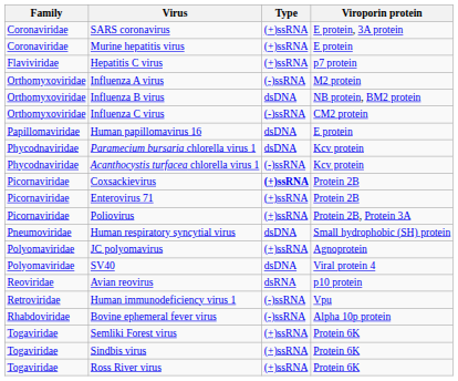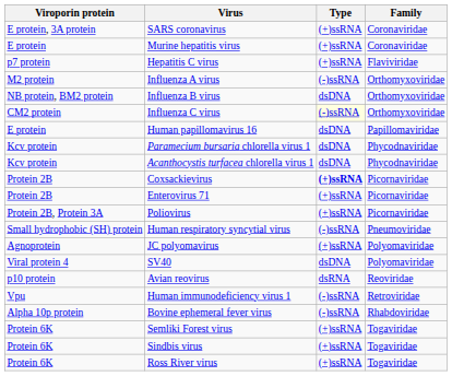 <table class="wikitable sortable">
 <tr>
-<th>Family</th>
+<th>Viroporin protein</th>
 <th>Virus</th>
 <th>Type</th>
-<th>Viroporin protein</th>
+<th>Family</th>
 </tr>
 <tr>
-<td><a href='#'>Coronaviridae</a></td>
+<td><a href='#'>E protein</a>, <a href='#'>3A protein</a></td>
 <td><a href='#'>SARS coronavirus</a></td>
 <td><a href='#'>(+)ssRNA</a></td>
-<td><a href='#'>E protein</a>, <a href='#'>3A protein</a></td>
+<td><a href='#'>Coronaviridae</a></td>
 </tr>
 <tr>
-<td><a href='#'>Coronaviridae</a></td>
+<td><a href='#'>E protein</a></td>
 <td><a href='#'>Murine hepatitis virus</a></td>
 <td><a href='#'>(+)ssRNA</a></td>
-<td><a href='#'>E protein</a></td>
+<td><a href='#'>Coronaviridae</a></td>
 </tr>
 <tr>
-<td><a href='#'>Flaviviridae</a></td>
+<td><a href='#'>p7 protein</a></td>
 <td><a href='#'>Hepatitis C virus</a></td>
 <td><a href='#'>(+)ssRNA</a></td>
-<td><a href='#'>p7 protein</a></td>
+<td><a href='#'>Flaviviridae</a></td>
 </tr>
 <tr>
-<td><a href='#'>Orthomyxoviridae</a></td>
+<td><a href='#'>M2 protein</a></td>
 <td><a href='#'>Influenza A virus</a></td>
 <td><a href='#'>(-)ssRNA</a></td>
-<td><a href='#'>M2 protein</a></td>
+<td><a href='#'>Orthomyxoviridae</a></td>
 </tr>
 <tr>
-<td><a href='#'>Orthomyxoviridae</a></td>
+<td><a href='#'>NB protein</a>, <a href='#'>BM2 protein</a></td>
 <td><a href='#'>Influenza B virus</a></td>
 <td><a href='#'>dsDNA</a></td>
-<td><a href='#'>NB protein</a>, <a href='#'>BM2 protein</a></td>
+<td><a href='#'>Orthomyxoviridae</a></td>
 </tr>
 <tr>
+<td><a href='#'>CM2 protein</a></td>
+<td><a href='#'>Influenza C virus</a></td>
+<td style="background: lightyellow;"><a href='#'>(-)ssRNA</a></td>
 <td><a href='#'>Orthomyxoviridae</a></td>
-<td><a href='#'>Influenza C virus</a></td>
-<td><a href='#'>(-)ssRNA</a></td>
-<td><a href='#'>CM2 protein</a></td>
 </tr>
 <tr>
-<td><a href='#'>Papillomaviridae</a></td>
+<td><a href='#'>E protein</a></td>
 <td><a href='#'>Human papillomavirus 16</a></td>
 <td><a href='#'>dsDNA</a></td>
-<td><a href='#'>E protein</a></td>
+<td><a href='#'>Papillomaviridae</a></td>
 </tr>
 <tr>
-<td><a href='#'>Phycodnaviridae</a></td>
+<td><a href='#'>Kcv protein</a></td>
 <td><a href='#'><em>Paramecium bursaria</em> chlorella virus 1</a></td>
 <td><a href='#'>dsDNA</a></td>
-<td><a href='#'>Kcv protein</a></td>
+<td><a href='#'>Phycodnaviridae</a></td>
 </tr>
 <tr>
+<td><a href='#'>Kcv protein</a></td>
+<td><a href='#'><em>Acanthocystis turfacea</em> chlorella virus 1</a></td>
+<td><a href='#'>dsDNA</a></td>
 <td><a href='#'>Phycodnaviridae</a></td>
-<td><a href='#'><em>Acanthocystis turfacea</em> chlorella virus 1</a></td>
-<td><a href='#'>(-)ssRNA</a></td>
-<td><a href='#'>Kcv protein</a></td>
 </tr>
 <tr>
-<td><a href='#'>Picornaviridae</a></td>
+<td><a href='#'>Protein 2B</a></td>
 <td><a href='#'>Coxsackievirus</a></td>
 <td><strong><a href='#'>(+)ssRNA</a></strong></td>
-<td><a href='#'>Protein 2B</a></td>
+<td><a href='#'>Picornaviridae</a></td>
 </tr>
 <tr>
-<td><a href='#'>Picornaviridae</a></td>
+<td><a href='#'>Protein 2B</a></td>
 <td><a href='#'>Enterovirus 71</a></td>
 <td><a href='#'>(+)ssRNA</a></td>
-<td><a href='#'>Protein 2B</a></td>
+<td><a href='#'>Picornaviridae</a></td>
 </tr>
 <tr>
-<td><a href='#'>Picornaviridae</a></td>
+<td><a href='#'>Protein 2B</a>, <a href='#'>Protein 3A</a></td>
 <td><a href='#'>Poliovirus</a></td>
 <td><a href='#'>(+)ssRNA</a></td>
-<td><a href='#'>Protein 2B</a>, <a href='#'>Protein 3A</a></td>
+<td><a href='#'>Picornaviridae</a></td>
 </tr>
 <tr>
+<td><a href='#'>Small hydrophobic (SH) protein</a></td>
+<td><a href='#'>Human respiratory syncytial virus</a></td>
+<td><a href='#'>(-)ssRNA</a></td>
 <td><a href='#'>Pneumoviridae</a></td>
-<td><a href='#'>Human respiratory syncytial virus</a></td>
-<td><a href='#'>dsDNA</a></td>
-<td><a href='#'>Small hydrophobic (SH) protein</a></td>
 </tr>
 <tr>
-<td><a href='#'>Polyomaviridae</a></td>
+<td><a href='#'>Agnoprotein</a></td>
 <td><a href='#'>JC polyomavirus</a></td>
 <td><a href='#'>(+)ssRNA</a></td>
-<td><a href='#'>Agnoprotein</a></td>
+<td><a href='#'>Polyomaviridae</a></td>
 </tr>
 <tr>
-<td><a href='#'>Polyomaviridae</a></td>
+<td><a href='#'>Viral protein 4</a></td>
 <td><a href='#'>SV40</a></td>
 <td><a href='#'>dsDNA</a></td>
-<td><a href='#'>Viral protein 4</a></td>
+<td><a href='#'>Polyomaviridae</a></td>
 </tr>
 <tr>
-<td><a href='#'>Reoviridae</a></td>
+<td><a href='#'>p10 protein</a></td>
 <td><a href='#'>Avian reovirus</a></td>
 <td><a href='#'>dsRNA</a></td>
-<td><a href='#'>p10 protein</a></td>
+<td><a href='#'>Reoviridae</a></td>
 </tr>
 <tr>
-<td><a href='#'>Retroviridae</a></td>
+<td><a href='#'>Vpu</a></td>
 <td><a href='#'>Human immunodeficiency virus 1</a></td>
 <td><a href='#'>(-)ssRNA</a></td>
-<td><a href='#'>Vpu</a></td>
+<td><a href='#'>Retroviridae</a></td>
 </tr>
 <tr>
-<td><a href='#'>Rhabdoviridae</a></td>
+<td><a href='#'>Alpha 10p protein</a></td>
 <td><a href='#'>Bovine ephemeral fever virus</a></td>
 <td><a href='#'>(-)ssRNA</a></td>
-<td><a href='#'>Alpha 10p protein</a></td>
+<td><a href='#'>Rhabdoviridae</a></td>
 </tr>
 <tr>
-<td><a href='#'>Togaviridae</a></td>
+<td><a href='#'>Protein 6K</a></td>
 <td><a href='#'>Semliki Forest virus</a></td>
 <td><a href='#'>(+)ssRNA</a></td>
-<td><a href='#'>Protein 6K</a></td>
+<td><a href='#'>Togaviridae</a></td>
 </tr>
 <tr>
-<td><a href='#'>Togaviridae</a></td>
+<td><a href='#'>Protein 6K</a></td>
 <td><a href='#'>Sindbis virus</a></td>
 <td><a href='#'>(+)ssRNA</a></td>
-<td><a href='#'>Protein 6K</a></td>
+<td><a href='#'>Togaviridae</a></td>
 </tr>
 <tr>
-<td><a href='#'>Togaviridae</a></td>
+<td><a href='#'>Protein 6K</a></td>
 <td><a href='#'>Ross River virus</a></td>
 <td><a href='#'>(+)ssRNA</a></td>
-<td><a href='#'>Protein 6K</a></td>
+<td><a href='#'>Togaviridae</a></td>
 </tr>
 </table>
